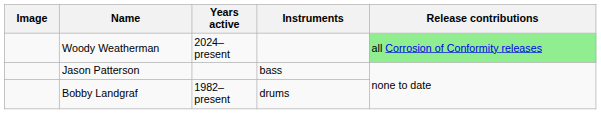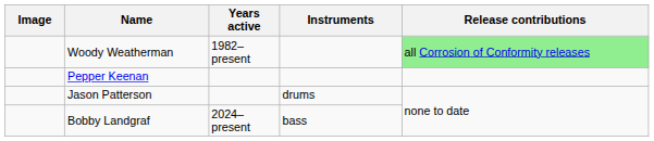 <table class="wikitable" border="1" width=100%>
 <tr>
 <th width="75">Image</th>
 <th width="190">Name</th>
 <th width="90">Years active</th>
 <th width="160">Instruments</th>
 <th>Release contributions</th>
 </tr>
 <tr>
 <td></td>
 <td>Woody Weatherman</td>
-<td>2024–present</td>
+<td>1982–present</td>
 <td></td>
 <td style="background: lightgreen;">all <a href='#'>Corrosion of Conformity releases</a></td>
 </tr>
 <tr>
 <td></td>
+<td><a href='#'>Pepper Keenan</a></td>
+<td></td>
+<td></td>
+<td></td>
+</tr>
+<tr>
+<td></td>
 <td>Jason Patterson</td>
 <td></td>
-<td>bass</td>
+<td>drums</td>
 <td rowspan="2">none to date</td>
 </tr>
 <tr>
 <td></td>
 <td>Bobby Landgraf</td>
-<td>1982–present</td>
-<td>drums</td>
+<td>2024–present</td>
+<td>bass</td>
 </tr>
 </table>
